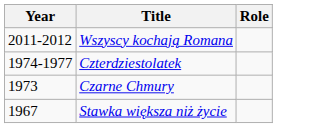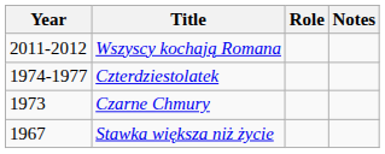 <table class="wikitable sortable">
 <tr>
 <th>Year</th>
 <th>Title</th>
 <th>Role</th>
+<th class="unsortable">Notes</th>
 </tr>
 <tr>
 <td>2011-2012</td>
 <td><em><a href='#'>Wszyscy kochają Romana</a></em></td>
+<td></td>
 <td></td>
 </tr>
 <tr>
 <td>1974-1977</td>
 <td><em><a href='#'>Czterdziestolatek</a></em></td>
 <td></td>
+<td></td>
 </tr>
 <tr>
 <td>1973</td>
 <td><em><a href='#'>Czarne Chmury</a></em></td>
+<td></td>
 <td></td>
 </tr>
 <tr>
 <td>1967</td>
 <td><em><a href='#'>Stawka większa niż życie</a></em></td>
 <td></td>
+<td></td>
 </tr>
 </table>
